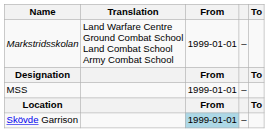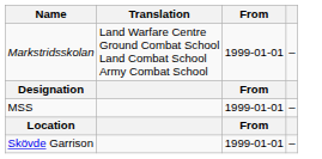 <table class="wikitable">
 <tr>
 <th style="font-weight:bold;">Name</th>
 <th style="font-weight:bold;">Translation</th>
 <th style="text-align: center; font-weight:bold;">From</th>
 <th></th>
-<th style="text-align: center; font-weight:bold;">To</th>
 </tr>
 <tr>
 <td style="font-style:italic;">Markstridsskolan</td>
 <td>Land Warfare Centre<br>Ground Combat School<br>Land Combat School<br>Army Combat School</td>
 <td>1999-01-01</td>
 <td>–</td>
-<td></td>
 </tr>
 <tr>
 <th style="font-weight:bold;">Designation</th>
 <th style="font-weight:bold;"></th>
 <th style="text-align: center; font-weight:bold;">From</th>
 <th></th>
-<th style="text-align: center; font-weight:bold;">To</th>
 </tr>
 <tr>
 <td>MSS</td>
 <td></td>
 <td style="text-align: center;">1999-01-01</td>
 <td style="text-align: center;">–</td>
-<td style="text-align: center;"></td>
 </tr>
 <tr>
 <th style="font-weight:bold;">Location</th>
 <th style="font-weight:bold;"></th>
 <th style="text-align: center; font-weight:bold;">From</th>
 <th></th>
-<th style="text-align: center; font-weight:bold;">To</th>
 </tr>
 <tr>
 <td><a href='#'>Skövde</a> Garrison</td>
 <td></td>
-<td style="background: lightblue; text-align: center;">1999-01-01</td>
+<td style="text-align: center;">1999-01-01</td>
 <td style="text-align: center;">–</td>
-<td style="text-align: center;"></td>
 </tr>
 </table>
